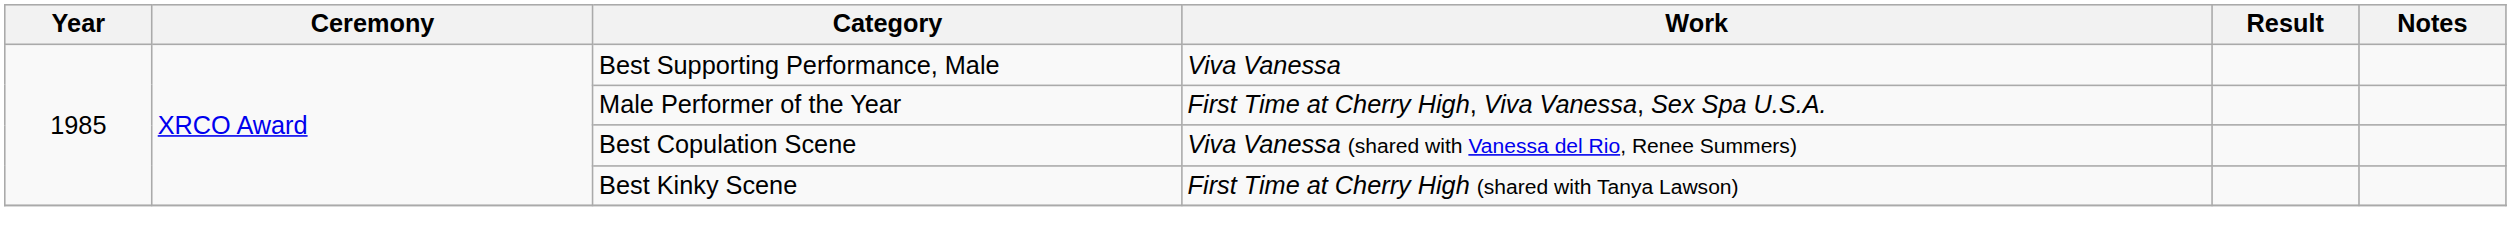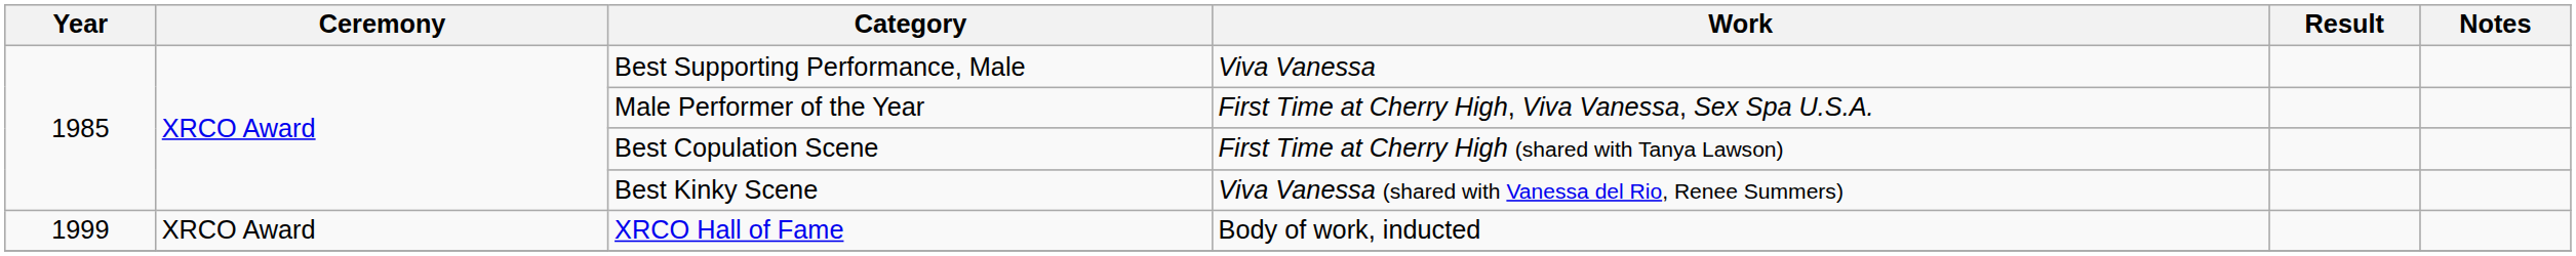 <table class="wikitable" style="width:100%;">
 <tr>
 <th style="width:5%;">Year</th>
 <th style="width:15%;">Ceremony</th>
 <th style="width:20%;">Category</th>
 <th style="width:35%;">Work</th>
 <th style="width:5%;">Result</th>
 <th style="width:5%;">Notes</th>
 </tr>
 <tr>
 <td rowspan=4 align=center>1985</td>
 <td rowspan=4><a href='#'>XRCO Award</a></td>
 <td>Best Supporting Performance, Male</td>
 <td><em>Viva Vanessa</em></td>
 <td></td>
 <td></td>
 </tr>
 <tr>
 <td>Male Performer of the Year</td>
 <td><em>First Time at Cherry High</em>, <em>Viva Vanessa</em>, <em>Sex Spa U.S.A.</em></td>
 <td></td>
 <td></td>
 </tr>
 <tr>
 <td>Best Copulation Scene</td>
+<td><em>First Time at Cherry High</em> <small>(shared with Tanya Lawson)</small></td>
+<td></td>
+<td></td>
+</tr>
+<tr>
+<td>Best Kinky Scene</td>
 <td><em>Viva Vanessa</em> <small>(shared with <a href='#'>Vanessa del Rio</a>, Renee Summers)</small></td>
 <td></td>
 <td></td>
 </tr>
 <tr>
-<td>Best Kinky Scene</td>
-<td><em>First Time at Cherry High</em> <small>(shared with Tanya Lawson)</small></td>
+<td align=center>1999</td>
+<td>XRCO Award</td>
+<td><a href='#'>XRCO Hall of Fame</a></td>
+<td>Body of work, inducted</td>
 <td></td>
 <td></td>
 </tr>
 <tr>
 </tr>
 </table>
